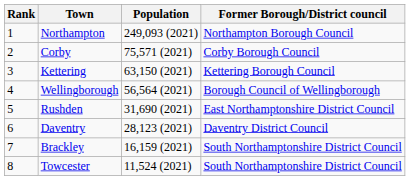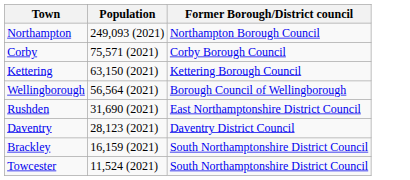 <table class="wikitable">
 <tr>
-<th><strong>Rank</strong></th>
 <th><strong>Town</strong></th>
 <th><strong>Population</strong></th>
 <th><strong>Former Borough/District council</strong></th>
 </tr>
 <tr>
-<td>1</td>
 <td><a href='#'>Northampton</a></td>
 <td>249,093 (2021)</td>
 <td><a href='#'>Northampton Borough Council</a></td>
 </tr>
 <tr>
-<td>2</td>
 <td><a href='#'>Corby</a></td>
 <td>75,571 (2021)</td>
 <td><a href='#'>Corby Borough Council</a></td>
 </tr>
 <tr>
-<td>3</td>
 <td><a href='#'>Kettering</a></td>
 <td>63,150 (2021)</td>
 <td><a href='#'>Kettering Borough Council</a></td>
 </tr>
 <tr>
-<td>4</td>
 <td><a href='#'>Wellingborough</a></td>
 <td>56,564 (2021)</td>
 <td><a href='#'>Borough Council of Wellingborough</a></td>
 </tr>
 <tr>
-<td>5</td>
 <td><a href='#'>Rushden</a></td>
 <td>31,690 (2021)</td>
 <td><a href='#'>East Northamptonshire District Council</a></td>
 </tr>
 <tr>
-<td>6</td>
 <td><a href='#'>Daventry</a></td>
 <td>28,123 (2021)</td>
 <td><a href='#'>Daventry District Council</a></td>
 </tr>
 <tr>
-<td>7</td>
 <td><a href='#'>Brackley</a></td>
 <td>16,159 (2021)</td>
 <td><a href='#'>South Northamptonshire District Council</a></td>
 </tr>
 <tr>
-<td>8</td>
 <td><a href='#'>Towcester</a></td>
 <td>11,524 (2021)</td>
 <td><a href='#'>South Northamptonshire District Council</a></td>
 </tr>
 </table>
